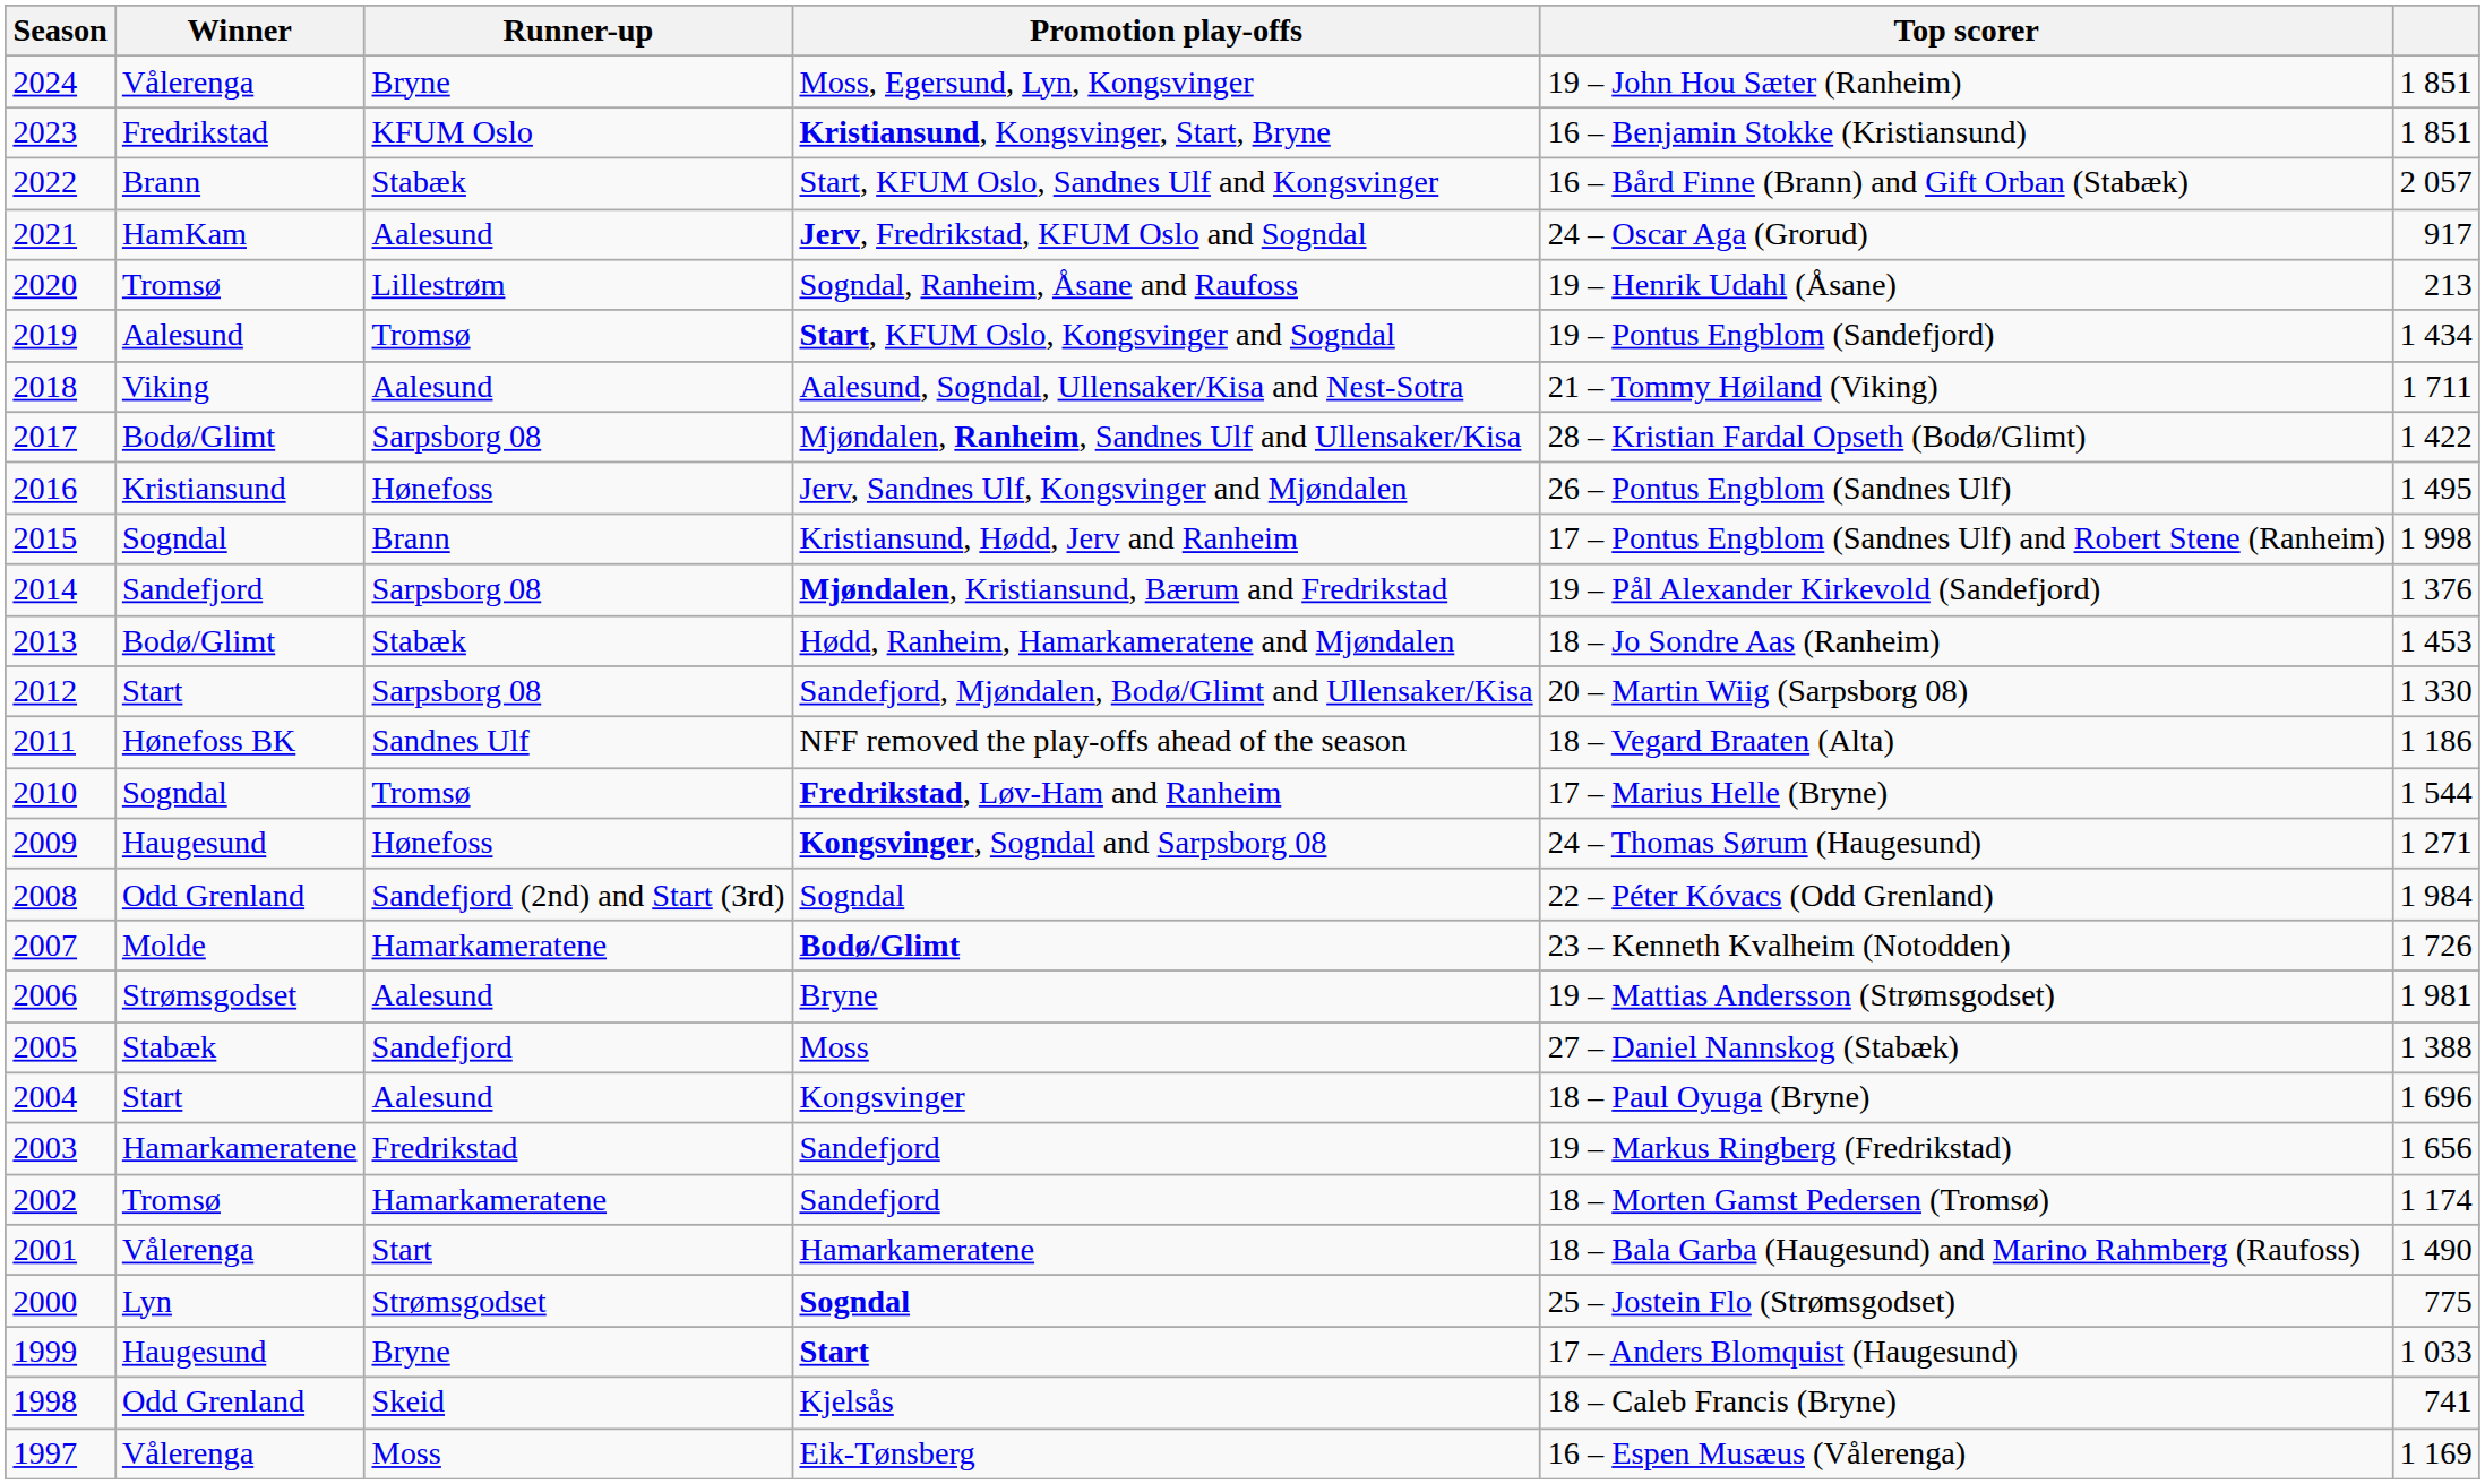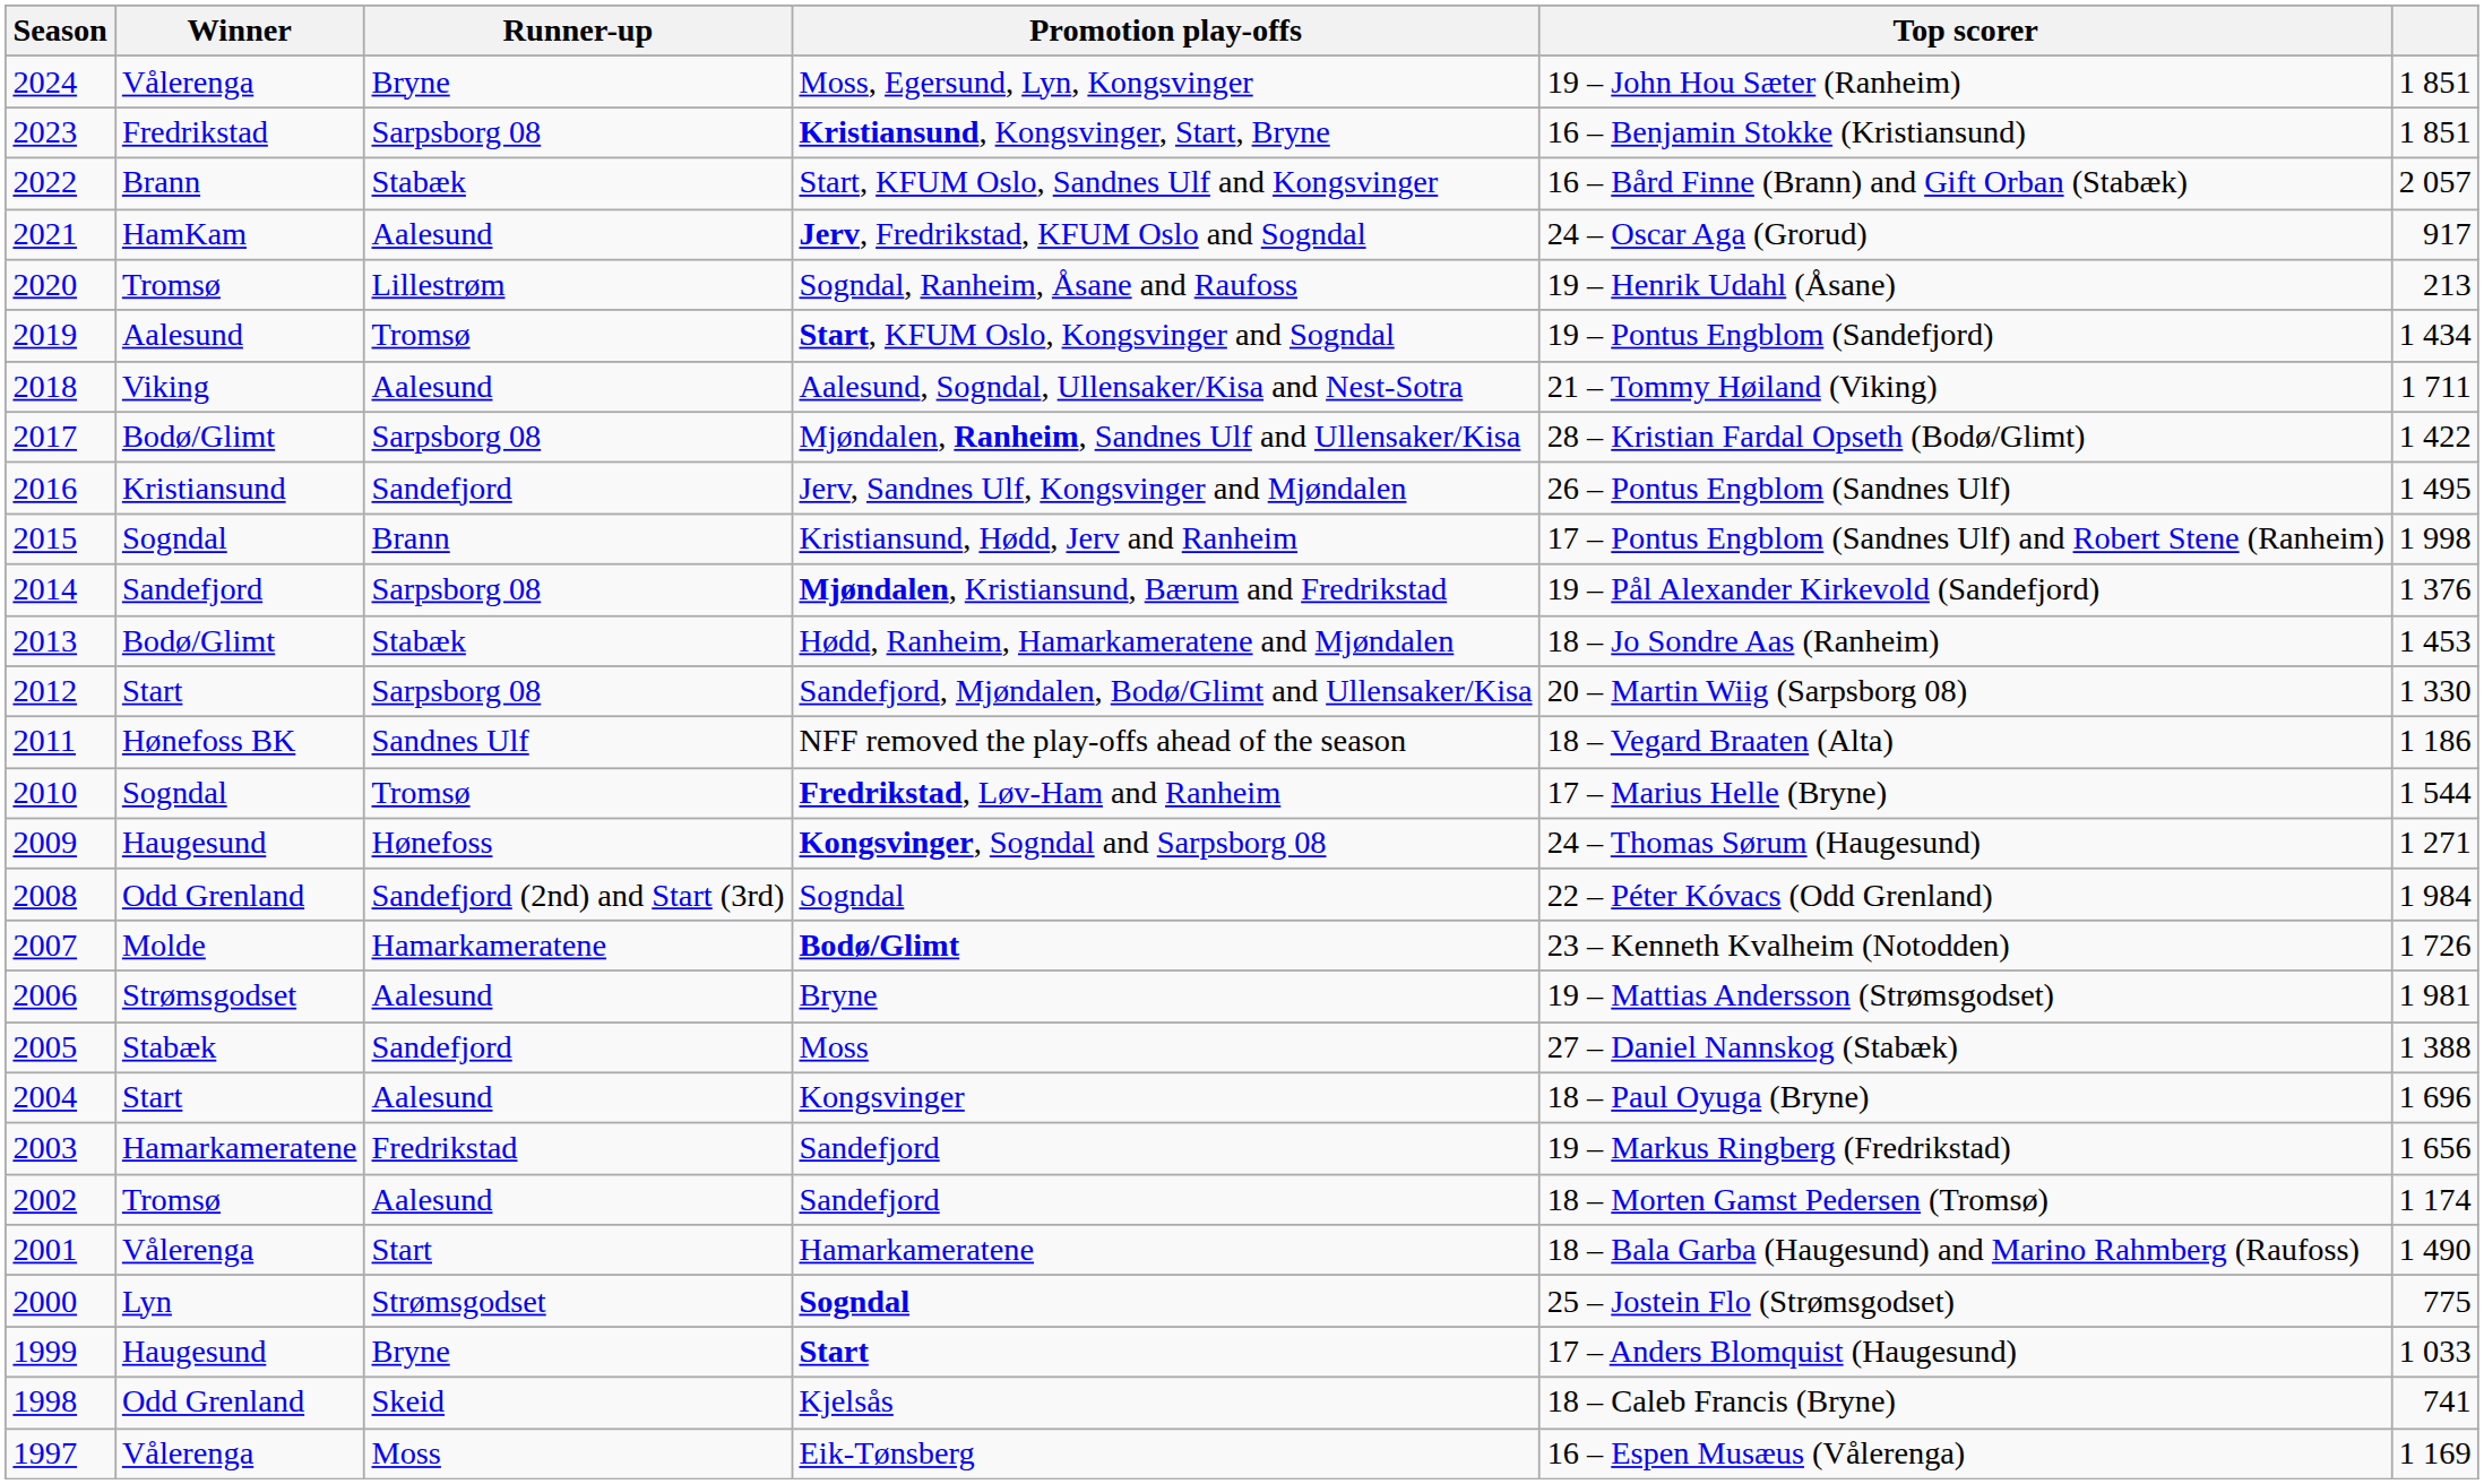 <table class="wikitable">
 <tr>
 <th>Season</th>
 <th>Winner</th>
 <th>Runner-up</th>
 <th>Promotion play-offs</th>
 <th>Top scorer</th>
 <th></th>
 </tr>
 <tr>
 <td align="left"><a href='#'>2024</a></td>
 <td align="left"><a href='#'>Vålerenga</a></td>
 <td align="left"><a href='#'>Bryne</a></td>
 <td align="left"><a href='#'>Moss</a>, <a href='#'>Egersund</a>, <a href='#'>Lyn</a>, <a href='#'>Kongsvinger</a></td>
 <td align="left">19 – <a href='#'>John Hou Sæter</a> (Ranheim)</td>
 <td align="right">1 851</td>
 </tr>
 <tr>
 <td align="left"><a href='#'>2023</a></td>
 <td align="left"><a href='#'>Fredrikstad</a></td>
-<td align="left"><a href='#'>KFUM Oslo</a></td>
+<td align="left"><a href='#'>Sarpsborg 08</a></td>
 <td align="left"><strong><a href='#'>Kristiansund</a></strong>, <a href='#'>Kongsvinger</a>, <a href='#'>Start</a>, <a href='#'>Bryne</a></td>
 <td align="left">16 – <a href='#'>Benjamin Stokke</a> (Kristiansund)</td>
 <td align="right">1 851</td>
 </tr>
 <tr>
 <td align="left"><a href='#'>2022</a></td>
 <td align="left"><a href='#'>Brann</a></td>
 <td align="left"><a href='#'>Stabæk</a></td>
 <td align="left"><a href='#'>Start</a>, <a href='#'>KFUM Oslo</a>, <a href='#'>Sandnes Ulf</a> and <a href='#'>Kongsvinger</a></td>
 <td align="left">16 – <a href='#'>Bård Finne</a> (Brann)  and <a href='#'>Gift Orban</a> (Stabæk)</td>
 <td align="right">2 057</td>
 </tr>
 <tr>
 <td align="left"><a href='#'>2021</a></td>
 <td align="left"><a href='#'>HamKam</a></td>
 <td align="left"><a href='#'>Aalesund</a></td>
 <td align="left"><strong><a href='#'>Jerv</a></strong>, <a href='#'>Fredrikstad</a>, <a href='#'>KFUM Oslo</a> and <a href='#'>Sogndal</a></td>
 <td align="left">24 – <a href='#'>Oscar Aga</a> (Grorud)</td>
 <td align="right">917</td>
 </tr>
 <tr>
 <td align="left"><a href='#'>2020</a></td>
 <td align="left"><a href='#'>Tromsø</a></td>
 <td align="left"><a href='#'>Lillestrøm</a></td>
 <td align="left"><a href='#'>Sogndal</a>, <a href='#'>Ranheim</a>, <a href='#'>Åsane</a> and <a href='#'>Raufoss</a></td>
 <td align="left">19 – <a href='#'>Henrik Udahl</a> (Åsane)</td>
 <td align="right">213</td>
 </tr>
 <tr>
 <td align="left"><a href='#'>2019</a></td>
 <td align="left"><a href='#'>Aalesund</a></td>
 <td align="left"><a href='#'>Tromsø</a></td>
 <td align="left"><strong><a href='#'>Start</a></strong>, <a href='#'>KFUM Oslo</a>, <a href='#'>Kongsvinger</a> and <a href='#'>Sogndal</a></td>
 <td align="left">19 – <a href='#'>Pontus Engblom</a> (Sandefjord)</td>
 <td align="right">1 434</td>
 </tr>
 <tr>
 <td align="left"><a href='#'>2018</a></td>
 <td align="left"><a href='#'>Viking</a></td>
 <td align="left"><a href='#'>Aalesund</a></td>
 <td align="left"><a href='#'>Aalesund</a>, <a href='#'>Sogndal</a>, <a href='#'>Ullensaker/Kisa</a> and <a href='#'>Nest-Sotra</a></td>
 <td align="left">21 – <a href='#'>Tommy Høiland</a> (Viking)</td>
 <td align="right">1 711</td>
 </tr>
 <tr>
 <td align="left"><a href='#'>2017</a></td>
 <td align="left"><a href='#'>Bodø/Glimt</a></td>
 <td align="left"><a href='#'>Sarpsborg 08</a></td>
 <td align="left"><a href='#'>Mjøndalen</a>, <strong><a href='#'>Ranheim</a></strong>, <a href='#'>Sandnes Ulf</a> and <a href='#'>Ullensaker/Kisa</a></td>
 <td align="left">28 – <a href='#'>Kristian Fardal Opseth</a> (Bodø/Glimt)</td>
 <td align="right">1 422</td>
 </tr>
 <tr>
 <td align="left"><a href='#'>2016</a></td>
 <td align="left"><a href='#'>Kristiansund</a></td>
-<td align="left"><a href='#'>Hønefoss</a></td>
+<td align="left"><a href='#'>Sandefjord</a></td>
 <td align="left"><a href='#'>Jerv</a>, <a href='#'>Sandnes Ulf</a>, <a href='#'>Kongsvinger</a> and <a href='#'>Mjøndalen</a></td>
 <td align="left">26 – <a href='#'>Pontus Engblom</a> (Sandnes Ulf)</td>
 <td align="right">1 495</td>
 </tr>
 <tr>
 <td align="left"><a href='#'>2015</a></td>
 <td align="left"><a href='#'>Sogndal</a></td>
 <td align="left"><a href='#'>Brann</a></td>
 <td align="left"><a href='#'>Kristiansund</a>, <a href='#'>Hødd</a>, <a href='#'>Jerv</a> and <a href='#'>Ranheim</a></td>
 <td align="left">17 – <a href='#'>Pontus Engblom</a> (Sandnes Ulf) and <a href='#'>Robert Stene</a> (Ranheim)</td>
 <td align="right">1 998</td>
 </tr>
 <tr>
 <td align="left"><a href='#'>2014</a></td>
 <td align="left"><a href='#'>Sandefjord</a></td>
 <td align="left"><a href='#'>Sarpsborg 08</a></td>
 <td align="left"><strong><a href='#'>Mjøndalen</a></strong>, <a href='#'>Kristiansund</a>, <a href='#'>Bærum</a> and <a href='#'>Fredrikstad</a></td>
 <td align="left">19 – <a href='#'>Pål Alexander Kirkevold</a> (Sandefjord)</td>
 <td align="right">1 376</td>
 </tr>
 <tr>
 <td align="left"><a href='#'>2013</a></td>
 <td align="left"><a href='#'>Bodø/Glimt</a></td>
 <td align="left"><a href='#'>Stabæk</a></td>
 <td align="left"><a href='#'>Hødd</a>, <a href='#'>Ranheim</a>, <a href='#'>Hamarkameratene</a> and <a href='#'>Mjøndalen</a></td>
 <td align="left">18 – <a href='#'>Jo Sondre Aas</a> (Ranheim)</td>
 <td align="right">1 453</td>
 </tr>
 <tr>
 <td align="left"><a href='#'>2012</a></td>
 <td align="left"><a href='#'>Start</a></td>
 <td align="left"><a href='#'>Sarpsborg 08</a></td>
 <td align="left"><a href='#'>Sandefjord</a>, <a href='#'>Mjøndalen</a>, <a href='#'>Bodø/Glimt</a> and <a href='#'>Ullensaker/Kisa</a></td>
 <td align="left">20 – <a href='#'>Martin Wiig</a> (Sarpsborg 08)</td>
 <td align="right">1 330</td>
 </tr>
 <tr>
 <td align="left"><a href='#'>2011</a></td>
 <td align="left"><a href='#'>Hønefoss BK</a></td>
 <td align="left"><a href='#'>Sandnes Ulf</a></td>
 <td align="left">NFF removed the play-offs ahead of the season</td>
 <td align="left">18 – <a href='#'>Vegard Braaten</a> (Alta)</td>
 <td align="right">1 186</td>
 </tr>
 <tr>
 <td align="left"><a href='#'>2010</a></td>
 <td align="left"><a href='#'>Sogndal</a></td>
 <td align="left"><a href='#'>Tromsø</a></td>
 <td align="left"><strong><a href='#'>Fredrikstad</a></strong>, <a href='#'>Løv-Ham</a> and <a href='#'>Ranheim</a></td>
 <td align="left">17 – <a href='#'>Marius Helle</a> (Bryne)</td>
 <td align="right">1 544</td>
 </tr>
 <tr>
 <td align="left"><a href='#'>2009</a></td>
 <td align="left"><a href='#'>Haugesund</a></td>
 <td align="left"><a href='#'>Hønefoss</a></td>
 <td align="left"><strong><a href='#'>Kongsvinger</a></strong>, <a href='#'>Sogndal</a> and <a href='#'>Sarpsborg 08</a></td>
 <td align="left">24 – <a href='#'>Thomas Sørum</a> (Haugesund)</td>
 <td align="right">1 271</td>
 </tr>
 <tr>
 <td align="left"><a href='#'>2008</a></td>
 <td align="left"><a href='#'>Odd Grenland</a></td>
 <td align="left"><a href='#'>Sandefjord</a> (2nd) and <a href='#'>Start</a> (3rd)</td>
 <td align="left"><a href='#'>Sogndal</a></td>
 <td align="left">22 – <a href='#'>Péter Kóvacs</a> (Odd Grenland)</td>
 <td align="right">1 984</td>
 </tr>
 <tr>
 <td align="left"><a href='#'>2007</a></td>
 <td align="left"><a href='#'>Molde</a></td>
 <td align="left"><a href='#'>Hamarkameratene</a></td>
 <td align="left"><strong><a href='#'>Bodø/Glimt</a></strong></td>
 <td align="left">23 – Kenneth Kvalheim (Notodden)</td>
 <td align="right">1 726</td>
 </tr>
 <tr>
 <td align="left"><a href='#'>2006</a></td>
 <td align="left"><a href='#'>Strømsgodset</a></td>
 <td align="left"><a href='#'>Aalesund</a></td>
 <td align="left"><a href='#'>Bryne</a></td>
 <td align="left">19 – <a href='#'>Mattias Andersson</a> (Strømsgodset)</td>
 <td align="right">1 981</td>
 </tr>
 <tr>
 <td align="left"><a href='#'>2005</a></td>
 <td align="left"><a href='#'>Stabæk</a></td>
 <td align="left"><a href='#'>Sandefjord</a></td>
 <td align="left"><a href='#'>Moss</a></td>
 <td align="left">27 – <a href='#'>Daniel Nannskog</a> (Stabæk)</td>
 <td align="right">1 388</td>
 </tr>
 <tr>
 <td align="left"><a href='#'>2004</a></td>
 <td align="left"><a href='#'>Start</a></td>
 <td align="left"><a href='#'>Aalesund</a></td>
 <td align="left"><a href='#'>Kongsvinger</a></td>
 <td align="left">18 – <a href='#'>Paul Oyuga</a> (Bryne)</td>
 <td align="right">1 696</td>
 </tr>
 <tr>
 <td align="left"><a href='#'>2003</a></td>
 <td align="left"><a href='#'>Hamarkameratene</a></td>
 <td align="left"><a href='#'>Fredrikstad</a></td>
 <td align="left"><a href='#'>Sandefjord</a></td>
 <td align="left">19 – <a href='#'>Markus Ringberg</a> (Fredrikstad)</td>
 <td align="right">1 656</td>
 </tr>
 <tr>
 <td align="left"><a href='#'>2002</a></td>
 <td align="left"><a href='#'>Tromsø</a></td>
-<td align="left"><a href='#'>Hamarkameratene</a></td>
+<td align="left"><a href='#'>Aalesund</a></td>
 <td align="left"><a href='#'>Sandefjord</a></td>
 <td align="left">18 – <a href='#'>Morten Gamst Pedersen</a> (Tromsø)</td>
 <td align="right">1 174</td>
 </tr>
 <tr>
 <td align="left"><a href='#'>2001</a></td>
 <td align="left"><a href='#'>Vålerenga</a></td>
 <td align="left"><a href='#'>Start</a></td>
 <td align="left"><a href='#'>Hamarkameratene</a></td>
 <td align="left">18 – <a href='#'>Bala Garba</a> (Haugesund) and <a href='#'>Marino Rahmberg</a> (Raufoss)</td>
 <td align="right">1 490</td>
 </tr>
 <tr>
 <td align="left"><a href='#'>2000</a></td>
 <td align="left"><a href='#'>Lyn</a></td>
 <td align="left"><a href='#'>Strømsgodset</a></td>
 <td align="left"><strong><a href='#'>Sogndal</a></strong></td>
 <td align="left">25 – <a href='#'>Jostein Flo</a> (Strømsgodset)</td>
 <td align="right">775</td>
 </tr>
 <tr>
 <td align="left"><a href='#'>1999</a></td>
 <td align="left"><a href='#'>Haugesund</a></td>
 <td align="left"><a href='#'>Bryne</a></td>
 <td align="left"><strong><a href='#'>Start</a></strong></td>
 <td align="left">17 – <a href='#'>Anders Blomquist</a> (Haugesund)</td>
 <td align="right">1 033</td>
 </tr>
 <tr>
 <td align="left"><a href='#'>1998</a></td>
 <td align="left"><a href='#'>Odd Grenland</a></td>
 <td align="left"><a href='#'>Skeid</a></td>
 <td align="left"><a href='#'>Kjelsås</a></td>
 <td align="left">18 – Caleb Francis (Bryne)</td>
 <td align="right">741</td>
 </tr>
 <tr>
 <td align="left"><a href='#'>1997</a></td>
 <td align="left"><a href='#'>Vålerenga</a></td>
 <td align="left"><a href='#'>Moss</a></td>
 <td align="left"><a href='#'>Eik-Tønsberg</a></td>
 <td align="left">16 – <a href='#'>Espen Musæus</a> (Vålerenga)</td>
 <td align="right">1 169</td>
 </tr>
 </table>
